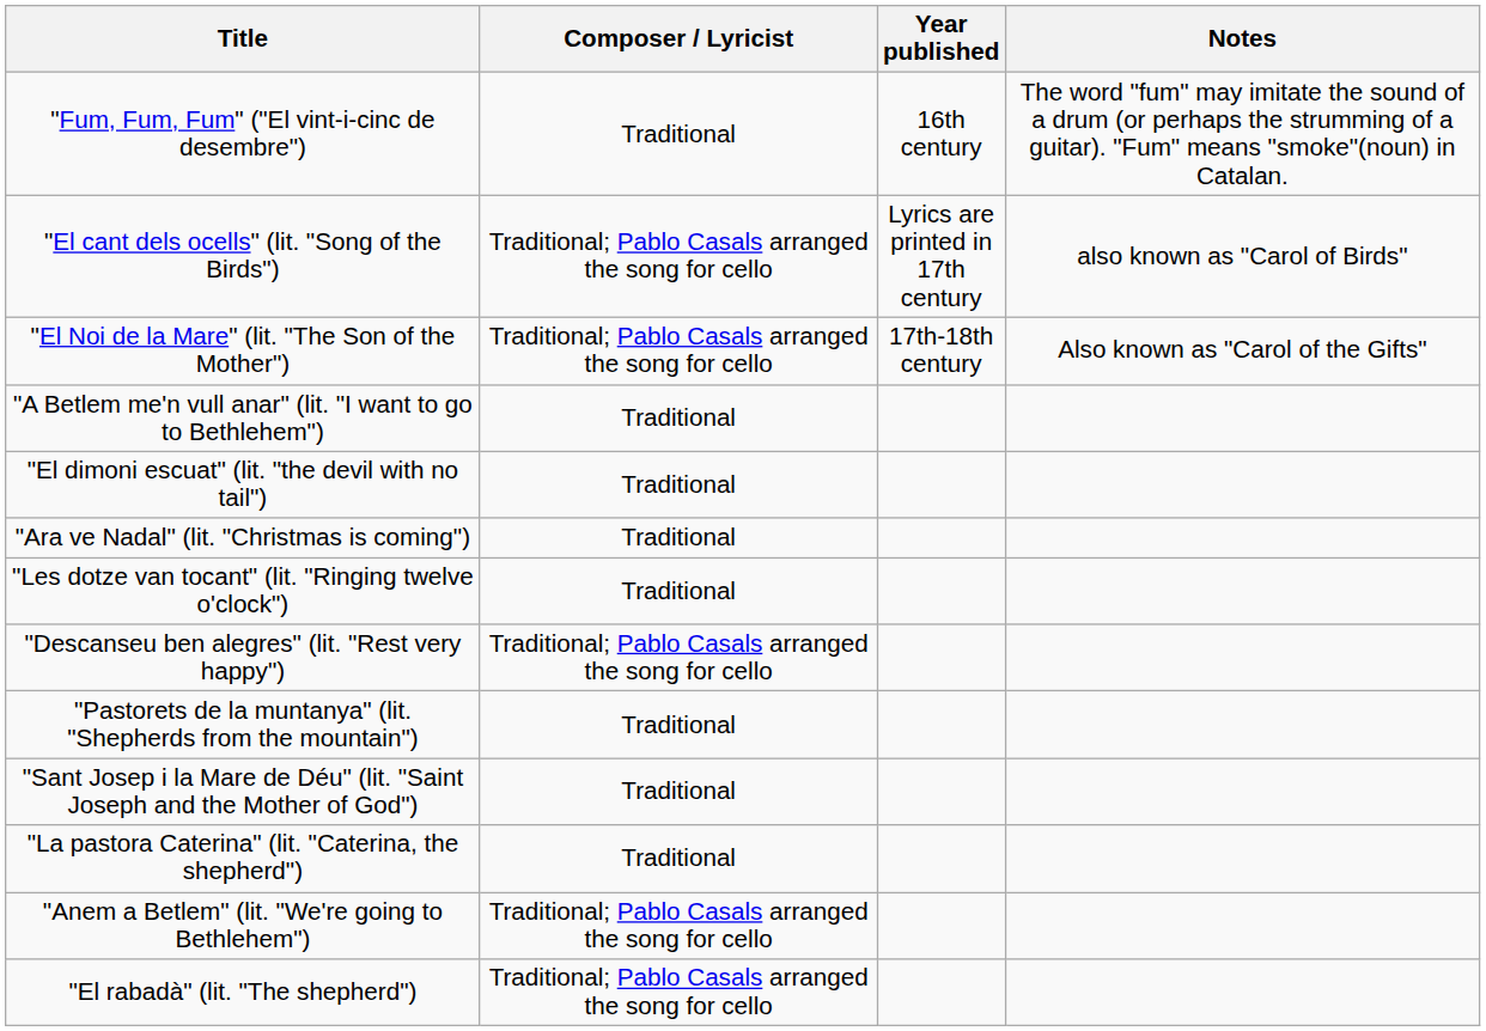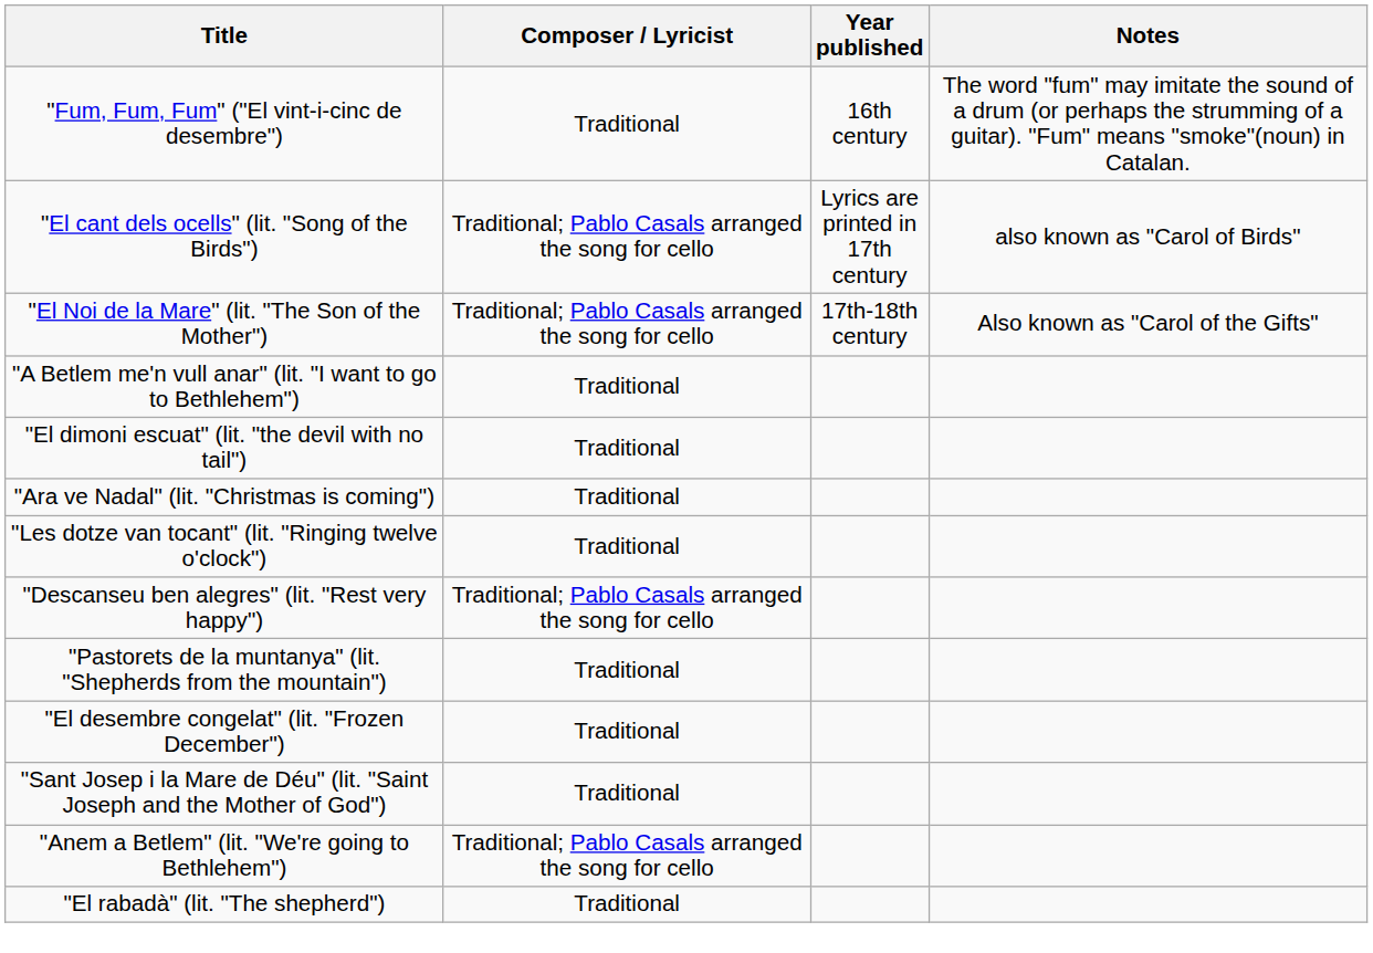 <table class="wikitable" style="text-align:center;">
 <tr>
 <th width="300">Title</th>
 <th width="250">Composer / Lyricist</th>
 <th width="20">Year published</th>
 <th width="300">Notes</th>
 </tr>
 <tr>
 <td>"<a href='#'>Fum, Fum, Fum</a>" ("El vint-i-cinc de desembre")</td>
 <td>Traditional</td>
 <td>16th century</td>
 <td>The word "fum" may imitate the sound of a drum (or perhaps the strumming of a guitar). "Fum" means "smoke"(noun) in Catalan.</td>
 </tr>
 <tr>
 <td>"<a href='#'>El cant dels ocells</a>" (lit. "Song of the Birds")</td>
 <td>Traditional; <a href='#'>Pablo Casals</a> arranged the song for cello</td>
 <td>Lyrics are printed in 17th century</td>
 <td>also known as "Carol of Birds"</td>
 </tr>
 <tr>
 <td>"<a href='#'>El Noi de la Mare</a>" (lit. "The Son of the Mother")</td>
 <td>Traditional; <a href='#'>Pablo Casals</a> arranged the song for cello</td>
 <td>17th-18th century</td>
 <td>Also known as "Carol of the Gifts"<br></td>
 </tr>
 <tr>
 <td>"A Betlem me'n vull anar" (lit. "I want to go to Bethlehem")</td>
 <td>Traditional</td>
 <td></td>
 <td></td>
 </tr>
 <tr>
 <td>"El dimoni escuat" (lit. "the devil with no tail")</td>
 <td>Traditional</td>
 <td></td>
 <td></td>
 </tr>
 <tr>
 <td>"Ara ve Nadal" (lit. "Christmas is coming")</td>
 <td>Traditional</td>
 <td></td>
 <td></td>
 </tr>
 <tr>
 <td>"Les dotze van tocant" (lit. "Ringing twelve o'clock")</td>
 <td>Traditional</td>
 <td></td>
 <td></td>
 </tr>
 <tr>
 <td>"Descanseu ben alegres" (lit. "Rest very happy")</td>
 <td>Traditional; <a href='#'>Pablo Casals</a> arranged the song for cello</td>
 <td></td>
 <td></td>
 </tr>
 <tr>
 <td>"Pastorets de la muntanya" (lit. "Shepherds from the mountain")</td>
 <td>Traditional</td>
 <td></td>
 <td></td>
 </tr>
 <tr>
-<td>"Sant Josep i la Mare de Déu" (lit. "Saint Joseph and the Mother of God")</td>
+<td>"El desembre congelat" (lit. "Frozen December")</td>
 <td>Traditional</td>
 <td></td>
 <td></td>
 </tr>
 <tr>
-<td>"La pastora Caterina" (lit. "Caterina, the shepherd")</td>
+<td>"Sant Josep i la Mare de Déu" (lit. "Saint Joseph and the Mother of God")</td>
 <td>Traditional</td>
 <td></td>
 <td></td>
 </tr>
 <tr>
 <td>"Anem a Betlem" (lit. "We're going to Bethlehem")</td>
 <td>Traditional; <a href='#'>Pablo Casals</a> arranged the song for cello</td>
 <td></td>
 <td></td>
 </tr>
 <tr>
 <td>"El rabadà" (lit. "The shepherd")</td>
-<td>Traditional; <a href='#'>Pablo Casals</a> arranged the song for cello</td>
+<td>Traditional</td>
 <td></td>
 <td></td>
 </tr>
 </table>
